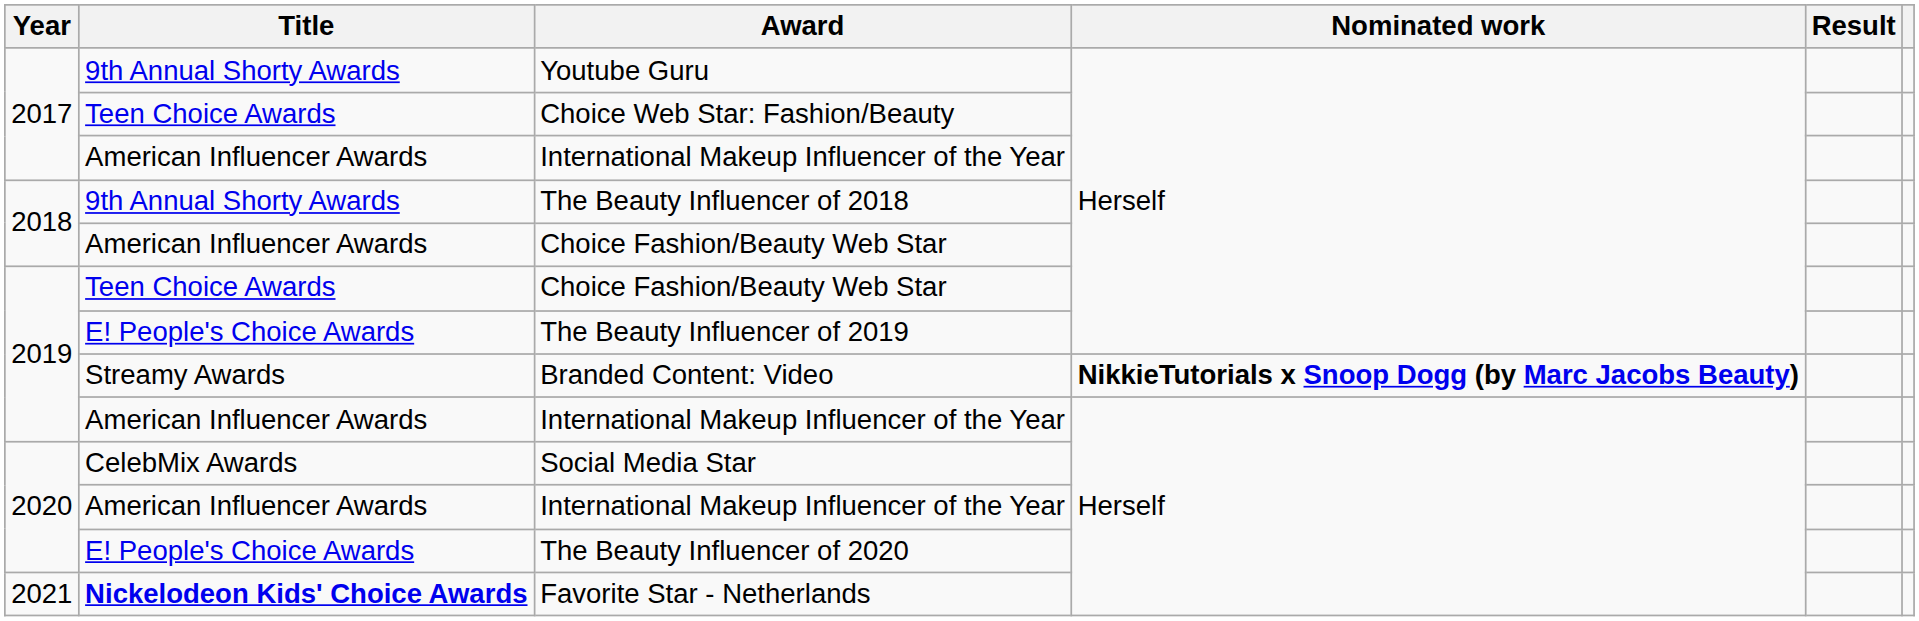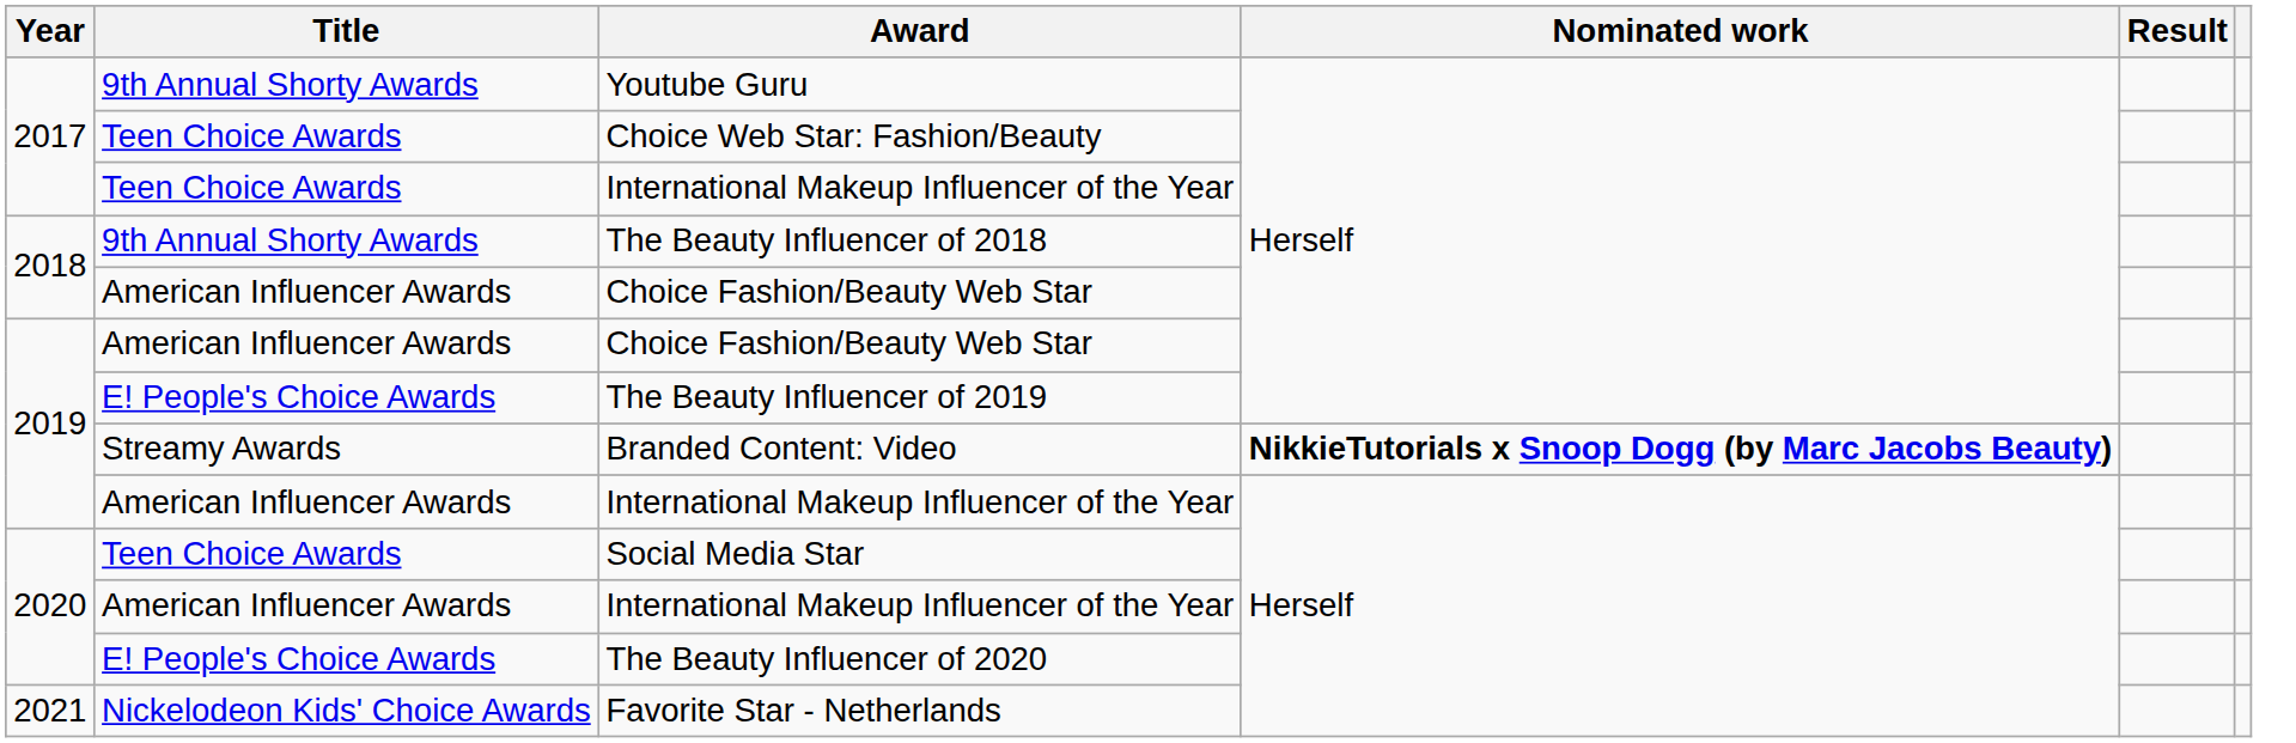 <table class="wikitable sortable">
 <tr>
 <th>Year</th>
 <th>Title</th>
 <th>Award</th>
 <th>Nominated work</th>
 <th>Result</th>
 <th></th>
 </tr>
 <tr>
 <td rowspan="3">2017</td>
 <td><a href='#'>9th Annual Shorty Awards</a></td>
 <td>Youtube Guru</td>
 <td rowspan="7">Herself</td>
 <td></td>
 <td></td>
 </tr>
 <tr>
 <td><a href='#'>Teen Choice Awards</a></td>
 <td>Choice Web Star: Fashion/Beauty</td>
 <td></td>
 <td></td>
 </tr>
 <tr>
-<td>American Influencer Awards</td>
+<td><a href='#'>Teen Choice Awards</a></td>
 <td>International Makeup Influencer of the Year</td>
 <td></td>
 <td></td>
 </tr>
 <tr>
 <td rowspan="2">2018</td>
 <td><a href='#'>9th Annual Shorty Awards</a></td>
 <td>The Beauty Influencer of 2018</td>
 <td></td>
 <td></td>
 </tr>
 <tr>
 <td>American Influencer Awards</td>
 <td>Choice Fashion/Beauty Web Star</td>
 <td></td>
 <td></td>
 </tr>
 <tr>
 <td rowspan="4">2019</td>
-<td><a href='#'>Teen Choice Awards</a></td>
+<td>American Influencer Awards</td>
 <td>Choice Fashion/Beauty Web Star</td>
 <td></td>
 <td></td>
 </tr>
 <tr>
 <td><a href='#'>E! People's Choice Awards</a></td>
 <td>The Beauty Influencer of 2019</td>
 <td></td>
 <td></td>
 </tr>
 <tr>
 <td>Streamy Awards</td>
 <td>Branded Content: Video</td>
 <td><strong>NikkieTutorials x <a href='#'>Snoop Dogg</a> (by <a href='#'>Marc Jacobs Beauty</a>)</strong></td>
 <td></td>
 <td></td>
 </tr>
 <tr>
 <td>American Influencer Awards</td>
 <td>International Makeup Influencer of the Year</td>
 <td rowspan="5">Herself</td>
 <td></td>
 <td></td>
 </tr>
 <tr>
 <td rowspan="3">2020</td>
-<td>CelebMix Awards</td>
+<td><a href='#'>Teen Choice Awards</a></td>
 <td>Social Media Star</td>
 <td></td>
 <td></td>
 </tr>
 <tr>
 <td>American Influencer Awards</td>
 <td>International Makeup Influencer of the Year</td>
 <td></td>
 <td></td>
 </tr>
 <tr>
 <td><a href='#'>E! People's Choice Awards</a></td>
 <td>The Beauty Influencer of 2020</td>
 <td></td>
 <td></td>
 </tr>
 <tr>
 <td>2021</td>
-<td><strong><a href='#'>Nickelodeon Kids' Choice Awards</a></strong></td>
+<td><a href='#'>Nickelodeon Kids' Choice Awards</a></td>
 <td>Favorite Star - Netherlands</td>
 <td></td>
 <td></td>
 </tr>
 </table>
